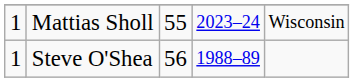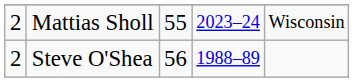 <table class="wikitable">
 <tr>
 </tr>
 <tr>
-<td>1</td>
+<td>2</td>
 <td>Mattias Sholl</td>
 <td>55</td>
 <td style="font-size:80%;"><a href='#'>2023–24</a></td>
 <td style="font-size:80%;">Wisconsin</td>
 </tr>
 <tr>
-<td>1</td>
+<td>2</td>
 <td>Steve O'Shea</td>
 <td>56</td>
 <td style="font-size:80%;"><a href='#'>1988–89</a></td>
 <td style="font-size:80%;"></td>
 </tr>
 </table>
